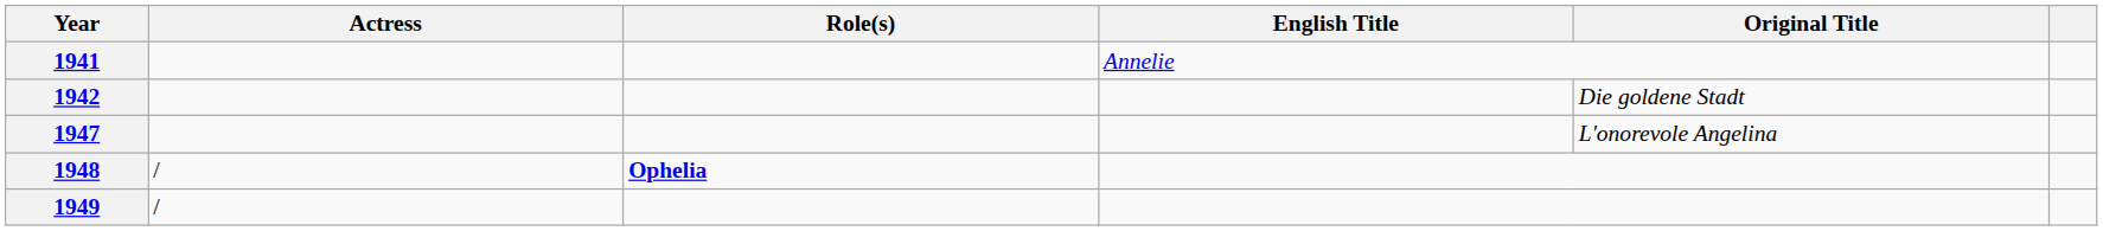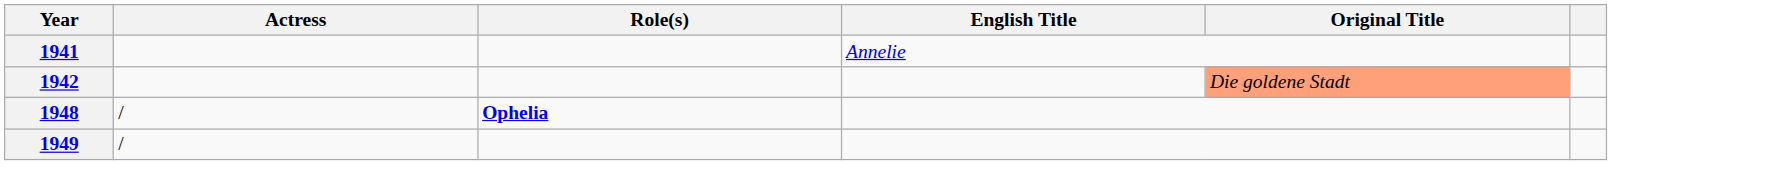 <table class="wikitable unsortable">
 <tr>
 <th scope="col" style="width:3%;">Year</th>
 <th scope="col" style="width:10%;">Actress</th>
 <th scope="col" style="width:10%;">Role(s)</th>
 <th scope="col" style="width:10%;">English Title</th>
 <th scope="col" style="width:10%;">Original Title</th>
 <th scope="col" style="width:1%;" class="unsortable"></th>
 </tr>
 <tr>
 <th scope="row" style="text-align:center"><a href='#'>1941</a></th>
 <td> </td>
 <td></td>
 <td colspan="2"><a href='#'><em>Annelie</em></a></td>
 <td style="text-align:center"></td>
 </tr>
 <tr>
 <th scope="row" style="text-align:center"><a href='#'>1942</a></th>
 <td> </td>
 <td></td>
 <td colspan="1"></td>
-<td><em>Die goldene Stadt</em></td>
-<td style="text-align:center"></td>
-</tr>
-<tr>
-<th scope="row" style="text-align:center"><a href='#'>1947</a></th>
-<td> </td>
-<td></td>
-<td></td>
-<td><em>L'onorevole Angelina</em></td>
+<td style="background: lightsalmon;"><em>Die goldene Stadt</em></td>
 <td style="text-align:center"></td>
 </tr>
 <tr>
 <th scope="row" style="text-align:center"><a href='#'>1948</a></th>
 <td> /  </td>
 <td><strong><a href='#'>Ophelia</a></strong></td>
 <td colspan="2"></td>
 <td style="text-align:center"></td>
 </tr>
 <tr>
 <th scope="row" style="text-align:center"><a href='#'>1949</a></th>
 <td> /  </td>
 <td></td>
 <td colspan="2"></td>
 <td style="text-align:center"></td>
 </tr>
 </table>
